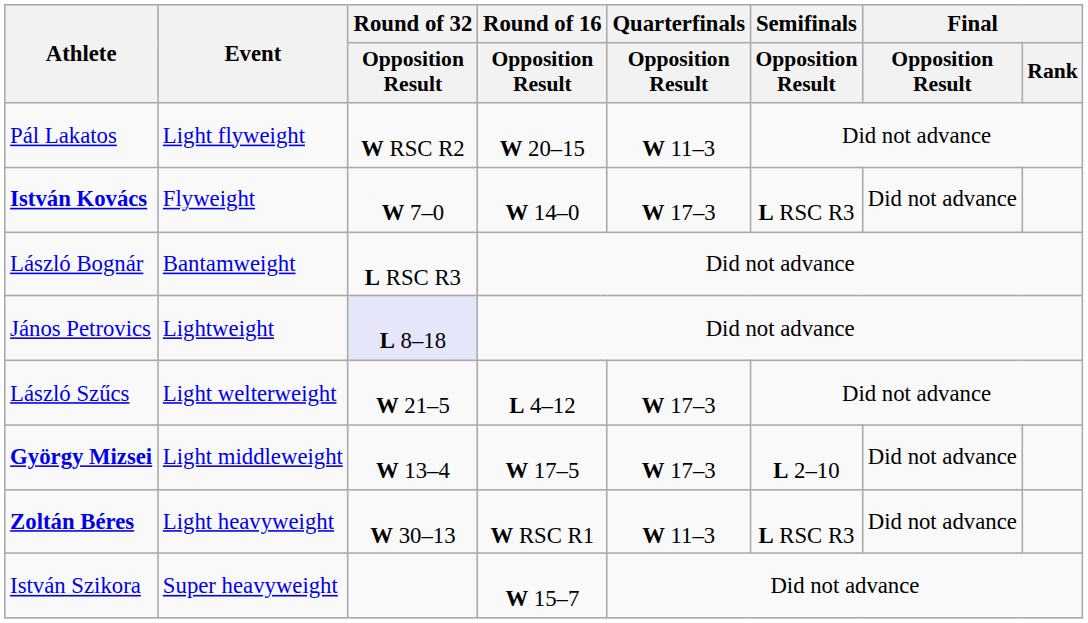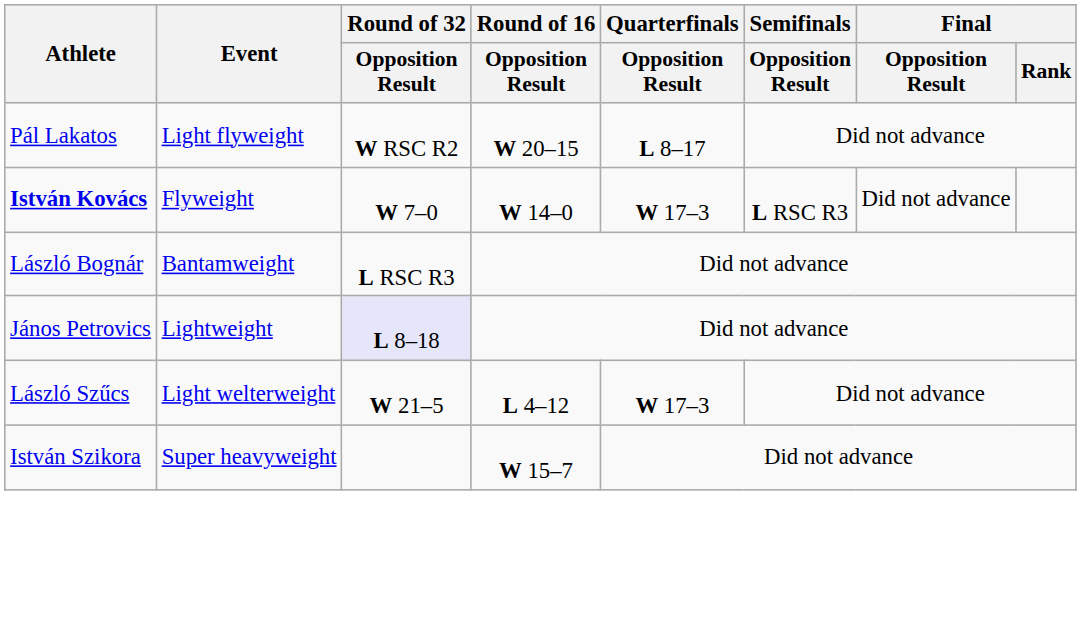 <table class="wikitable" style="font-size:90%">
 <tr>
 <th rowspan="2">Athlete</th>
 <th rowspan="2">Event</th>
 <th>Round of 32</th>
 <th>Round of 16</th>
 <th>Quarterfinals</th>
 <th>Semifinals</th>
 <th colspan=2>Final</th>
 </tr>
 <tr style="font-size:95%">
 <th>Opposition<br>Result</th>
 <th>Opposition<br>Result</th>
 <th>Opposition<br>Result</th>
 <th>Opposition<br>Result</th>
 <th>Opposition<br>Result</th>
 <th>Rank</th>
 </tr>
 <tr align=center>
 <td align=left><a href='#'>Pál Lakatos</a></td>
 <td align=left><a href='#'>Light flyweight</a></td>
 <td><br><strong>W</strong> RSC R2</td>
 <td><br><strong>W</strong> 20–15</td>
-<td><br><strong>W</strong> 11–3</td>
+<td><br><strong>L</strong> 8–17</td>
 <td colspan=3>Did not advance</td>
 </tr>
 <tr align=center>
 <td align=left><strong><a href='#'>István Kovács</a></strong></td>
 <td align=left><a href='#'>Flyweight</a></td>
 <td><br><strong>W</strong> 7–0</td>
 <td><br><strong>W</strong> 14–0</td>
 <td><br><strong>W</strong> 17–3</td>
 <td><br><strong>L</strong> RSC R3</td>
 <td>Did not advance</td>
 <td></td>
 </tr>
 <tr align=center>
 <td align=left><a href='#'>László Bognár</a></td>
 <td align=left><a href='#'>Bantamweight</a></td>
 <td><br><strong>L</strong> RSC R3</td>
 <td colspan=5>Did not advance</td>
 </tr>
 <tr align=center>
 <td align=left><a href='#'>János Petrovics</a></td>
 <td align=left><a href='#'>Lightweight</a></td>
 <td style="background: lavender;"><br><strong>L</strong> 8–18</td>
 <td colspan=5>Did not advance</td>
 </tr>
 <tr align=center>
 <td align=left><a href='#'>László Szűcs</a></td>
 <td align=left><a href='#'>Light welterweight</a></td>
 <td><br><strong>W</strong> 21–5</td>
 <td><br><strong>L</strong> 4–12</td>
 <td><br><strong>W</strong> 17–3</td>
 <td colspan=3>Did not advance</td>
 </tr>
 <tr align=center>
-<td align=left><strong><a href='#'>György Mizsei</a></strong></td>
-<td align=left><a href='#'>Light middleweight</a></td>
-<td><br><strong>W</strong> 13–4</td>
-<td><br><strong>W</strong> 17–5</td>
-<td><br><strong>W</strong> 17–3</td>
-<td><br><strong>L</strong> 2–10</td>
-<td>Did not advance</td>
-<td></td>
-</tr>
-<tr align=center>
-<td align=left><strong><a href='#'>Zoltán Béres</a></strong></td>
-<td align=left><a href='#'>Light heavyweight</a></td>
-<td><br><strong>W</strong> 30–13</td>
-<td><br><strong>W</strong> RSC R1</td>
-<td><br><strong>W</strong> 11–3</td>
-<td><br><strong>L</strong> RSC R3</td>
-<td>Did not advance</td>
-<td></td>
-</tr>
-<tr align=center>
 <td align=left><a href='#'>István Szikora</a></td>
 <td align=left><a href='#'>Super heavyweight</a></td>
 <td></td>
 <td><br><strong>W</strong> 15–7</td>
 <td colspan=4>Did not advance</td>
 </tr>
 </table>
